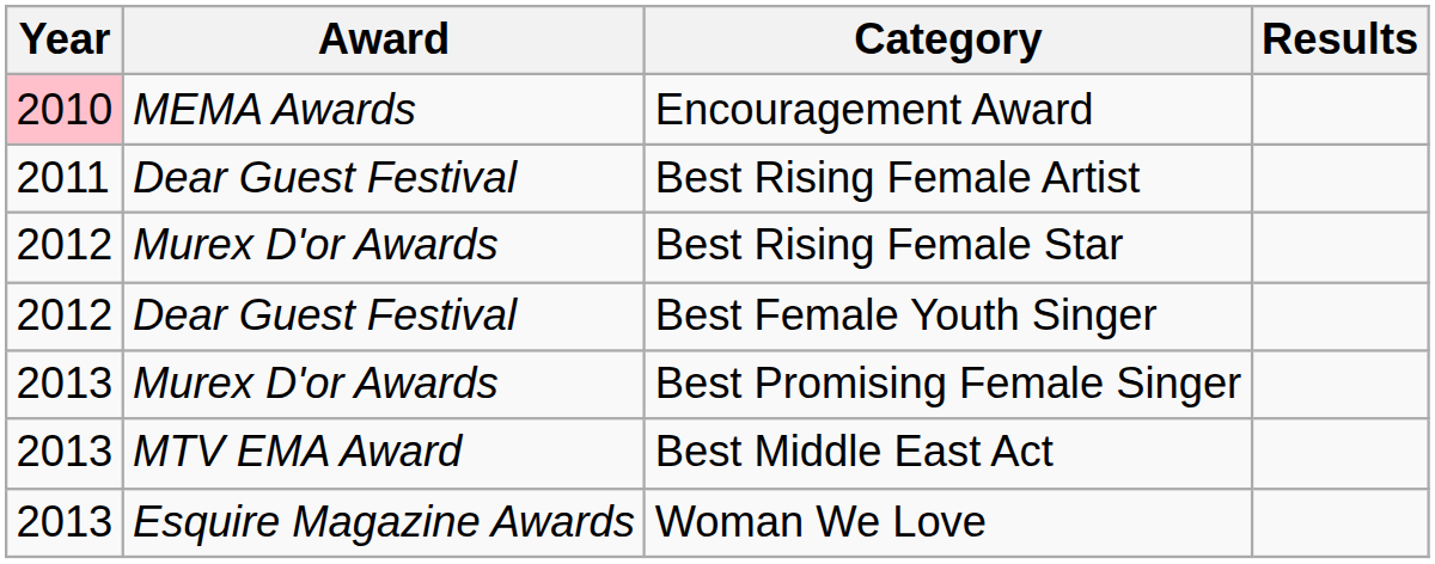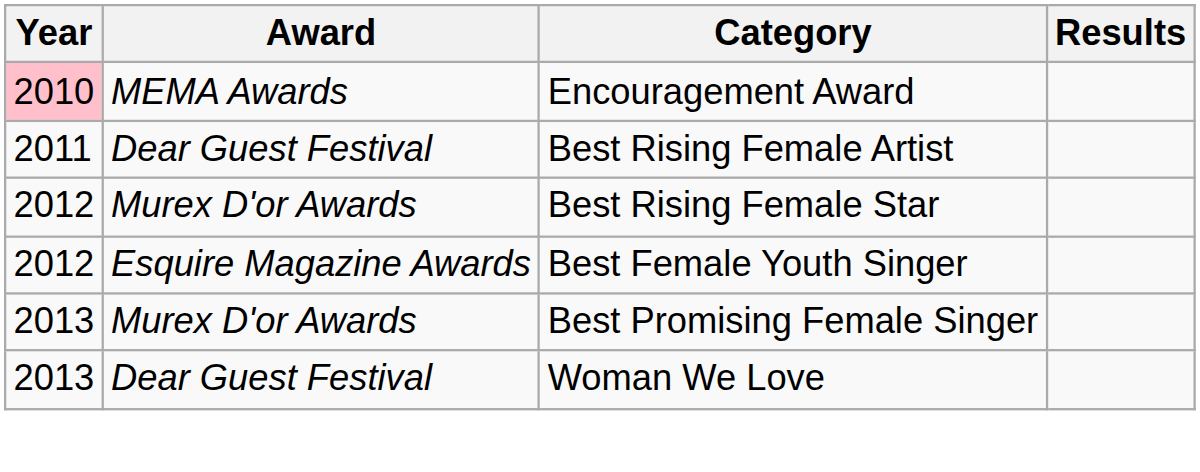 <table class="wikitable">
 <tr>
 <th>Year</th>
 <th>Award</th>
 <th>Category</th>
 <th>Results</th>
 </tr>
 <tr>
 <td style="background: pink;">2010</td>
 <td><em>MEMA Awards</em></td>
 <td>Encouragement Award</td>
 <td></td>
 </tr>
 <tr>
 <td>2011</td>
 <td><em>Dear Guest Festival</em></td>
 <td>Best Rising Female Artist</td>
 <td></td>
 </tr>
 <tr>
 <td>2012</td>
 <td><em>Murex D'or Awards</em></td>
 <td>Best Rising Female Star</td>
 <td></td>
 </tr>
 <tr>
 <td>2012</td>
-<td><em>Dear Guest Festival</em></td>
+<td><em>Esquire Magazine Awards</em></td>
 <td>Best Female Youth Singer</td>
 <td></td>
 </tr>
 <tr>
 <td>2013</td>
 <td><em>Murex D'or Awards</em></td>
 <td>Best Promising Female Singer</td>
 <td></td>
 </tr>
 <tr>
 <td>2013</td>
-<td><em>MTV EMA Award</em></td>
-<td>Best Middle East Act</td>
-<td></td>
-</tr>
-<tr>
-<td>2013</td>
-<td><em>Esquire Magazine Awards</em></td>
+<td><em>Dear Guest Festival</em></td>
 <td>Woman We Love</td>
 <td></td>
 </tr>
 </table>
